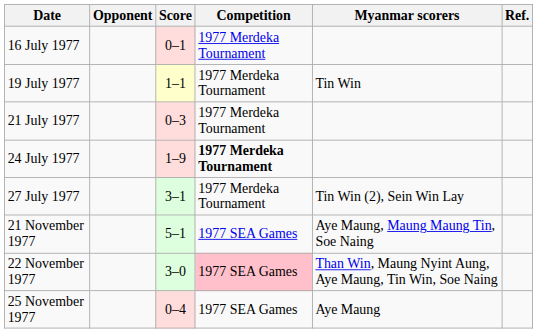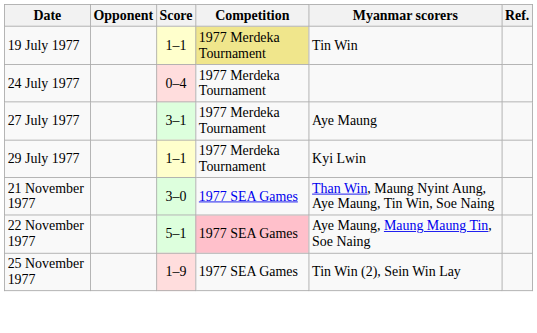 <table class="wikitable sortable">
 <tr>
 <th>Date</th>
 <th>Opponent</th>
 <th>Score</th>
 <th>Competition</th>
 <th class="unsortable">Myanmar scorers</th>
 <th class="unsortable">Ref.</th>
 </tr>
 <tr>
-<td>16 July 1977</td>
-<td></td>
-<td align="center" bgcolor="#ffdddd">0–1</td>
-<td><a href='#'>1977 Merdeka Tournament</a></td>
-<td></td>
-<td></td>
-</tr>
-<tr>
 <td>19 July 1977</td>
 <td></td>
 <td align="center" bgcolor="#ffffcc">1–1</td>
-<td>1977 Merdeka Tournament</td>
+<td style="background: khaki;">1977 Merdeka Tournament</td>
 <td>Tin Win</td>
-<td></td>
-</tr>
-<tr>
-<td>21 July 1977</td>
-<td></td>
-<td align="center" bgcolor="#ffdddd">0–3</td>
-<td>1977 Merdeka Tournament</td>
-<td></td>
 <td></td>
 </tr>
 <tr>
 <td>24 July 1977</td>
 <td></td>
-<td align="center" bgcolor="#ffdddd">1–9</td>
-<td><strong>1977 Merdeka Tournament</strong></td>
+<td align="center" bgcolor="#ffdddd">0–4</td>
+<td>1977 Merdeka Tournament</td>
 <td></td>
 <td></td>
 </tr>
 <tr>
 <td>27 July 1977</td>
 <td></td>
 <td align="center" bgcolor="#ddffdd">3–1</td>
 <td>1977 Merdeka Tournament</td>
-<td>Tin Win (2), Sein Win Lay</td>
+<td>Aye Maung</td>
+<td></td>
+</tr>
+<tr>
+<td>29 July 1977</td>
+<td></td>
+<td align="center" bgcolor="#ffffcc">1–1</td>
+<td>1977 Merdeka Tournament</td>
+<td>Kyi Lwin</td>
 <td></td>
 </tr>
 <tr>
 <td>21 November 1977</td>
 <td></td>
-<td align="center" bgcolor="#ddffdd">5–1</td>
+<td align="center" bgcolor="#ddffdd">3–0</td>
 <td><a href='#'>1977 SEA Games</a></td>
-<td>Aye Maung, <a href='#'>Maung Maung Tin</a>, Soe Naing</td>
+<td><a href='#'>Than Win</a>, Maung Nyint Aung, Aye Maung, Tin Win, Soe Naing</td>
 <td></td>
 </tr>
 <tr>
 <td>22 November 1977</td>
 <td></td>
-<td align="center" bgcolor="#ddffdd">3–0</td>
+<td align="center" bgcolor="#ddffdd">5–1</td>
 <td style="background: pink;">1977 SEA Games</td>
-<td><a href='#'>Than Win</a>, Maung Nyint Aung, Aye Maung, Tin Win, Soe Naing</td>
+<td>Aye Maung, <a href='#'>Maung Maung Tin</a>, Soe Naing</td>
 <td></td>
 </tr>
 <tr>
 <td>25 November 1977</td>
 <td></td>
-<td align="center" bgcolor="#ffdddd">0–4</td>
+<td align="center" bgcolor="#ffdddd">1–9</td>
 <td>1977 SEA Games</td>
-<td>Aye Maung</td>
+<td>Tin Win (2), Sein Win Lay</td>
 <td></td>
 </tr>
 </table>
